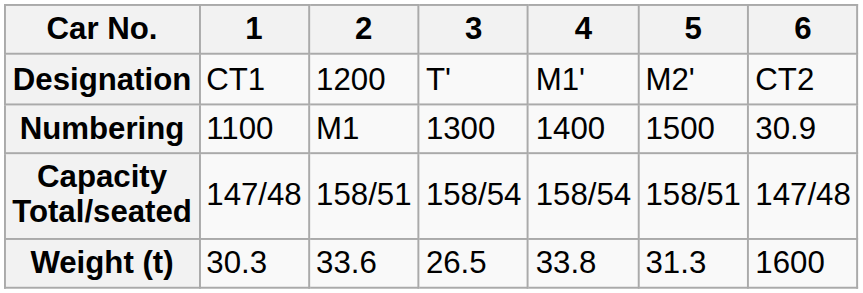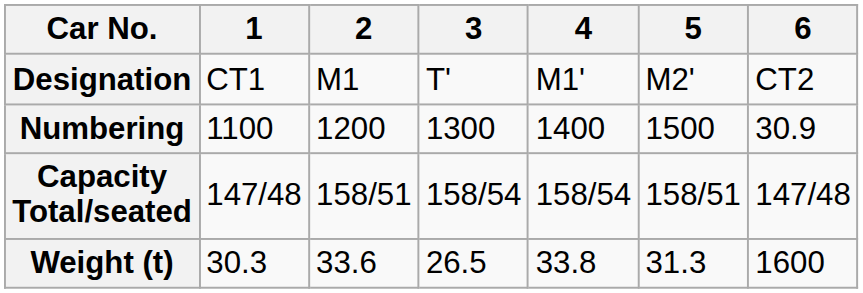 <table class="wikitable">
 <tr>
 <th>Car No.</th>
 <th>1</th>
 <th>2</th>
 <th>3</th>
 <th>4</th>
 <th>5</th>
 <th>6</th>
 </tr>
 <tr>
 <th>Designation</th>
 <td>CT1</td>
-<td>1200</td>
+<td>M1</td>
 <td>T'</td>
 <td>M1'</td>
 <td>M2'</td>
 <td>CT2</td>
 </tr>
 <tr>
 <th>Numbering</th>
 <td>1100</td>
-<td>M1</td>
+<td>1200</td>
 <td>1300</td>
 <td>1400</td>
 <td>1500</td>
 <td>30.9</td>
 </tr>
 <tr>
 <th>Capacity<br>Total/seated</th>
 <td>147/48</td>
 <td>158/51</td>
 <td>158/54</td>
 <td>158/54</td>
 <td>158/51</td>
 <td>147/48</td>
 </tr>
 <tr>
 <th>Weight (t)</th>
 <td>30.3</td>
 <td>33.6</td>
 <td>26.5</td>
 <td>33.8</td>
 <td>31.3</td>
 <td>1600</td>
 </tr>
 </table>
